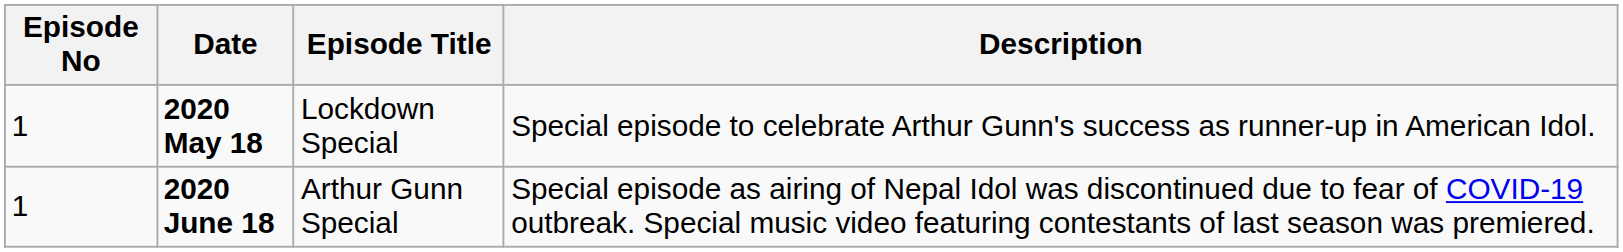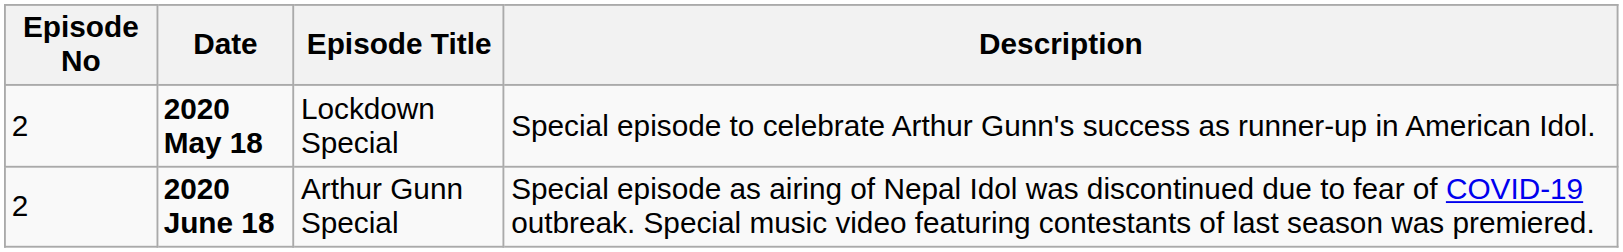 <table class="wikitable">
 <tr>
 <th>Episode No</th>
 <th>Date</th>
 <th>Episode Title</th>
 <th>Description</th>
 </tr>
 <tr>
-<td>1</td>
+<td>2</td>
 <td><strong>2020 May 18</strong></td>
 <td>Lockdown Special</td>
 <td>Special episode to celebrate Arthur Gunn's success as runner-up in American Idol.</td>
 </tr>
 <tr>
-<td>1</td>
+<td>2</td>
 <td><strong>2020 June 18</strong></td>
 <td>Arthur Gunn Special</td>
 <td>Special episode as airing of Nepal Idol was discontinued due to fear of <a href='#'>COVID-19</a> outbreak. Special music video featuring contestants of last season was premiered.</td>
 </tr>
 </table>
